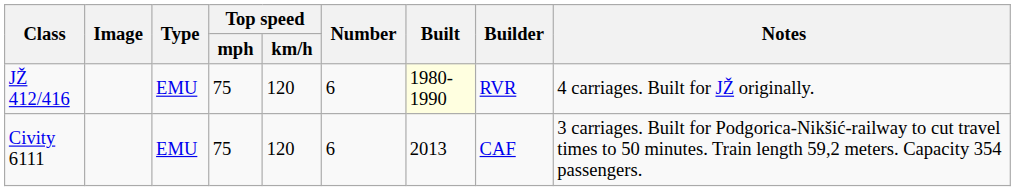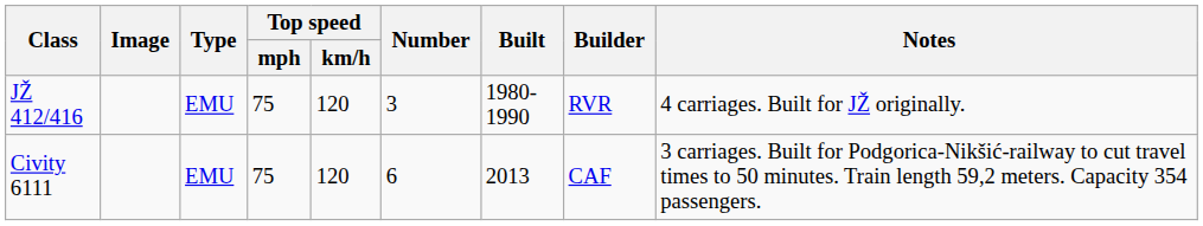 <table class="wikitable">
 <tr style="background:#f9f9f9;">
 <th rowspan="2"> Class </th>
 <th rowspan="2"> Image </th>
 <th rowspan="2"> Type </th>
 <th colspan="2"> Top speed </th>
 <th rowspan="2"> Number </th>
 <th rowspan="2"> Built </th>
 <th rowspan="2"> Builder </th>
 <th rowspan="2"> Notes</th>
 </tr>
 <tr style="background:#f9f9f9;">
 <th> mph </th>
 <th> km/h </th>
 </tr>
 <tr>
 <td><a href='#'>JŽ 412/416</a></td>
 <td></td>
 <td><a href='#'>EMU</a></td>
 <td>75</td>
 <td>120</td>
-<td>6</td>
-<td style="background: lightyellow;">1980-1990</td>
+<td>3</td>
+<td>1980-1990</td>
 <td><a href='#'>RVR</a></td>
 <td>4 carriages. Built for <a href='#'>JŽ</a> originally.</td>
 </tr>
 <tr>
 <td><a href='#'>Civity</a> 6111</td>
 <td></td>
 <td><a href='#'>EMU</a></td>
 <td>75</td>
 <td>120</td>
 <td>6</td>
 <td>2013</td>
 <td><a href='#'>CAF</a></td>
 <td>3 carriages. Built for Podgorica-Nikšić-railway to cut travel times to 50 minutes. Train length 59,2 meters. Capacity 354 passengers.</td>
 </tr>
 </table>
